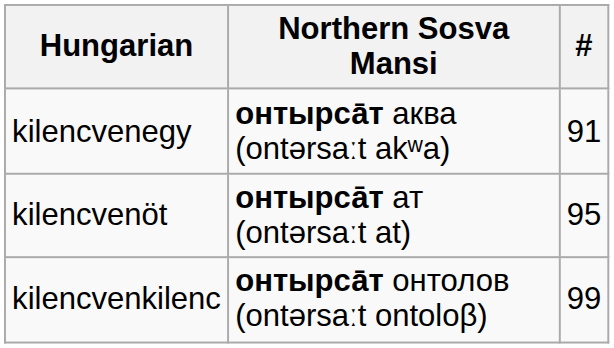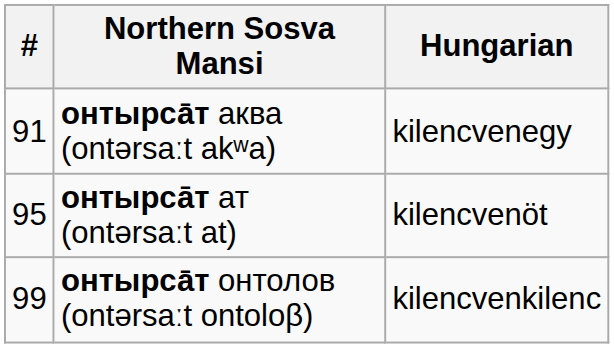 <table class="wikitable" border="0" width="50%">
 <tr>
+<th>#</th>
+<th>Northern Sosva Mansi</th>
 <th>Hungarian</th>
-<th>Northern Sosva Mansi</th>
-<th>#</th>
 </tr>
 <tr>
+<td>91</td>
+<td><strong>онтырса̄т</strong> аква (ontərsaːt akʷa)</td>
 <td>kilencvenegy</td>
-<td><strong>онтырса̄т</strong> аква (ontərsaːt akʷa)</td>
-<td>91</td>
 </tr>
 <tr>
+<td>95</td>
+<td><strong>онтырса̄т</strong> ат (ontərsaːt at)</td>
 <td>kilencvenöt</td>
-<td><strong>онтырса̄т</strong> ат (ontərsaːt at)</td>
-<td>95</td>
 </tr>
 <tr>
+<td>99</td>
+<td><strong>онтырса̄т</strong> онтолов (ontərsaːt ontoloβ)</td>
 <td>kilencvenkilenc</td>
-<td><strong>онтырса̄т</strong> онтолов (ontərsaːt ontoloβ)</td>
-<td>99</td>
 </tr>
 </table>
